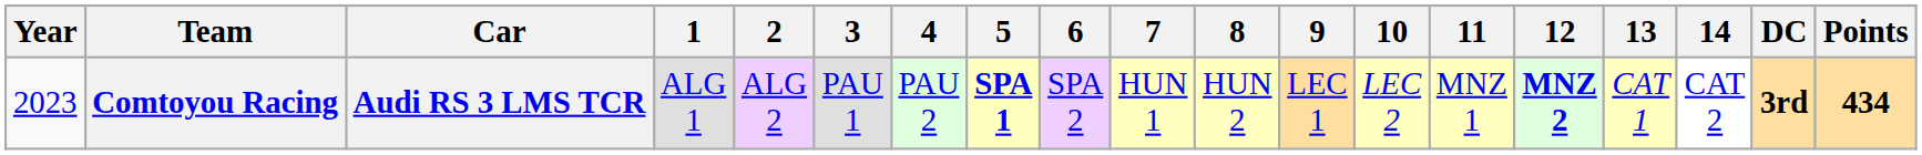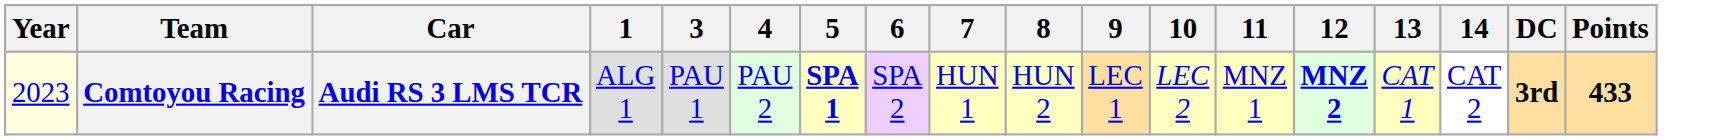 <table class="wikitable" style="text-align:center; font-size:85%">
 <tr>
 <th>Year</th>
 <th>Team</th>
 <th>Car</th>
 <th>1</th>
-<th>2</th>
 <th>3</th>
 <th>4</th>
 <th>5</th>
 <th>6</th>
 <th>7</th>
 <th>8</th>
 <th>9</th>
 <th>10</th>
 <th>11</th>
 <th>12</th>
 <th>13</th>
 <th>14</th>
 <th>DC</th>
 <th>Points</th>
 </tr>
 <tr>
-<td><a href='#'>2023</a></td>
+<td style="background: lightyellow;"><a href='#'>2023</a></td>
 <th><a href='#'>Comtoyou Racing</a></th>
 <th nowrap><a href='#'>Audi RS 3 LMS TCR</a></th>
 <td style="background:#DFDFDF;"><a href='#'>ALG<br>1</a><br></td>
-<td style="background:#EFCFFF;"><a href='#'>ALG<br>2</a><br></td>
 <td style="background:#DFDFDF;"><a href='#'>PAU<br>1</a><br></td>
 <td style="background:#DFFFDF;"><a href='#'>PAU<br>2</a><br></td>
 <td style="background:#FFFFBF;"><strong><a href='#'>SPA<br>1</a></strong><br></td>
 <td style="background:#EFCFFF;"><a href='#'>SPA<br>2</a><br></td>
 <td style="background:#FFFFBF;"><a href='#'>HUN<br>1</a><br></td>
 <td style="background:#FFFFBF;"><a href='#'>HUN<br>2</a><br></td>
 <td style="background:#FFDF9F;"><a href='#'>LEC<br>1</a><br></td>
 <td style="background:#FFFFBF;"><em><a href='#'>LEC<br>2</a></em><br></td>
 <td style="background:#FFFFBF;"><a href='#'>MNZ<br>1</a><br></td>
 <td style="background:#DFFFDF;"><strong><a href='#'>MNZ<br>2</a><br></strong></td>
 <td style="background:#FFFFBF;"><em><a href='#'>CAT<br>1</a></em><br></td>
 <td style="background:#FFFFFF;"><a href='#'>CAT<br>2</a><br></td>
 <th style="background:#FFDF9F;">3rd</th>
-<th style="background:#FFDF9F;">434</th>
+<th style="background:#FFDF9F;">433</th>
 </tr>
 </table>
